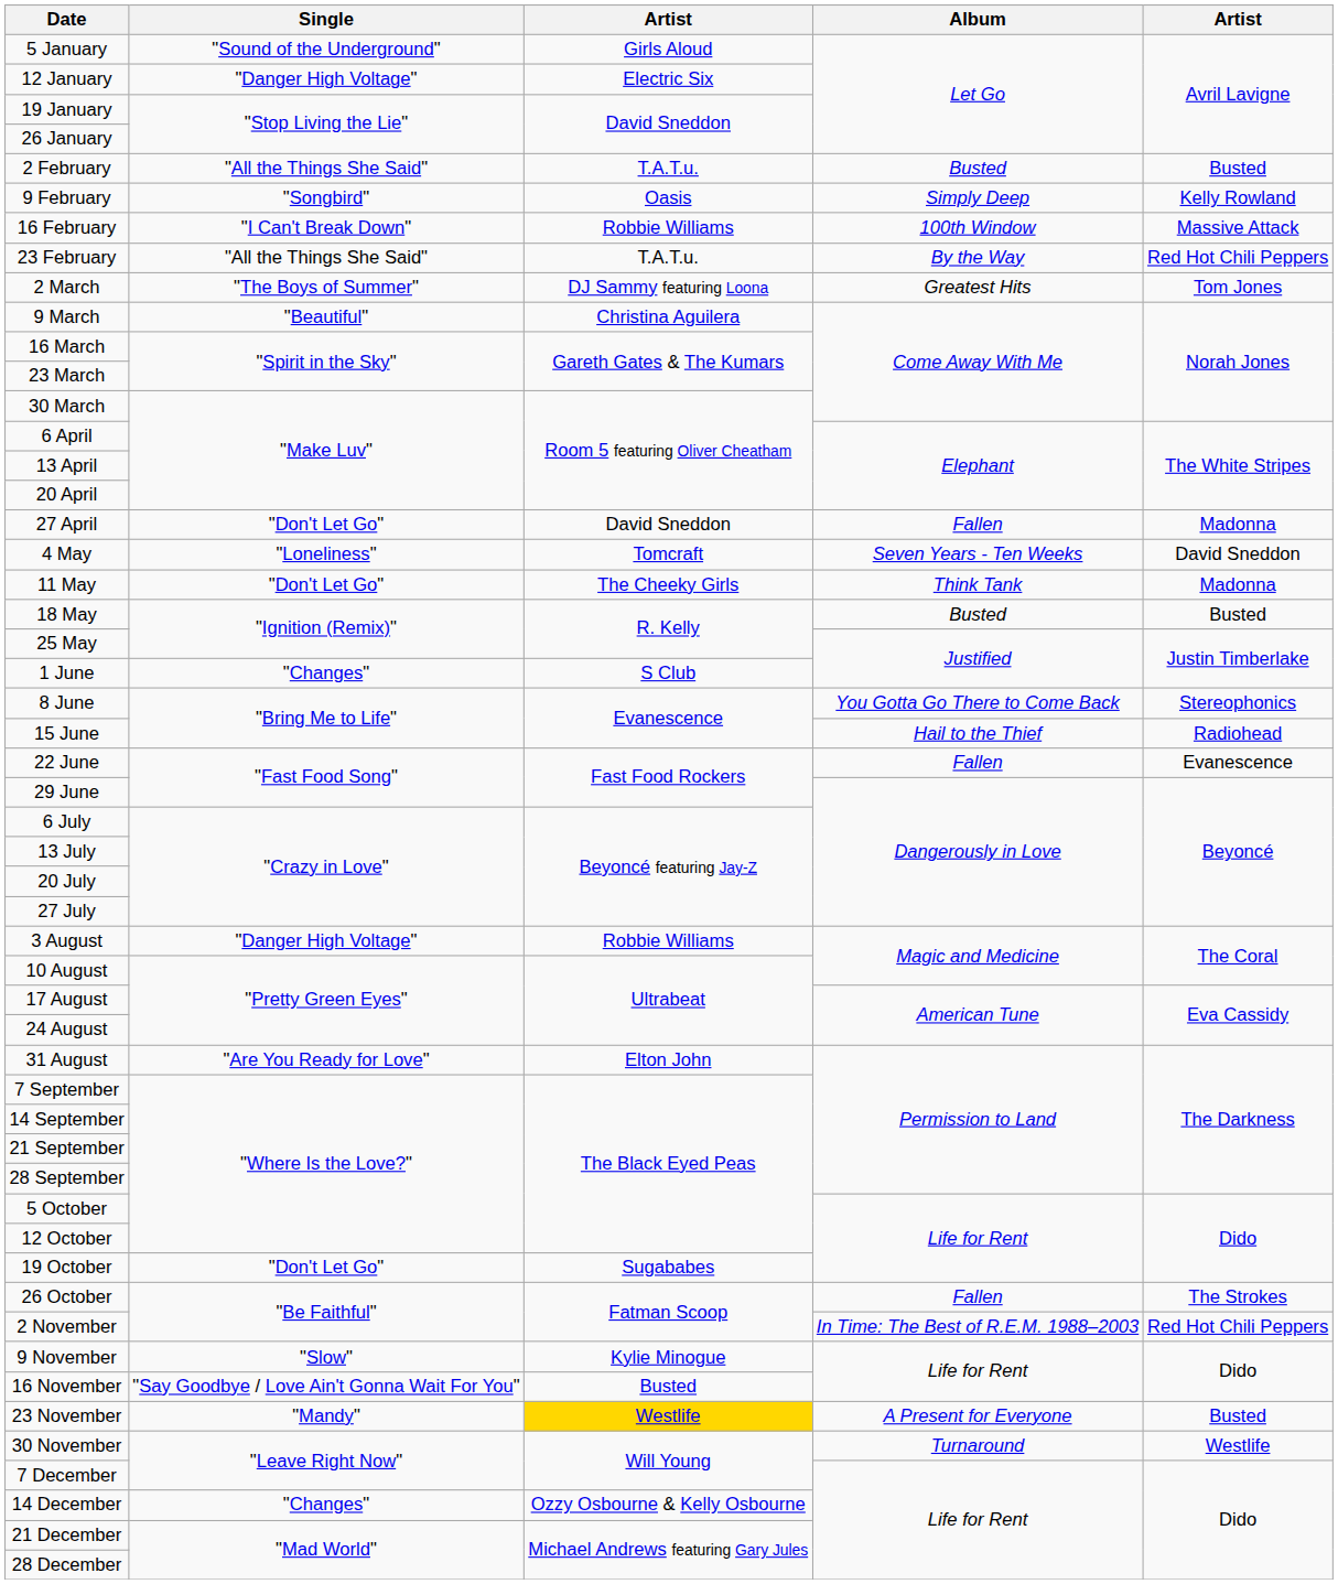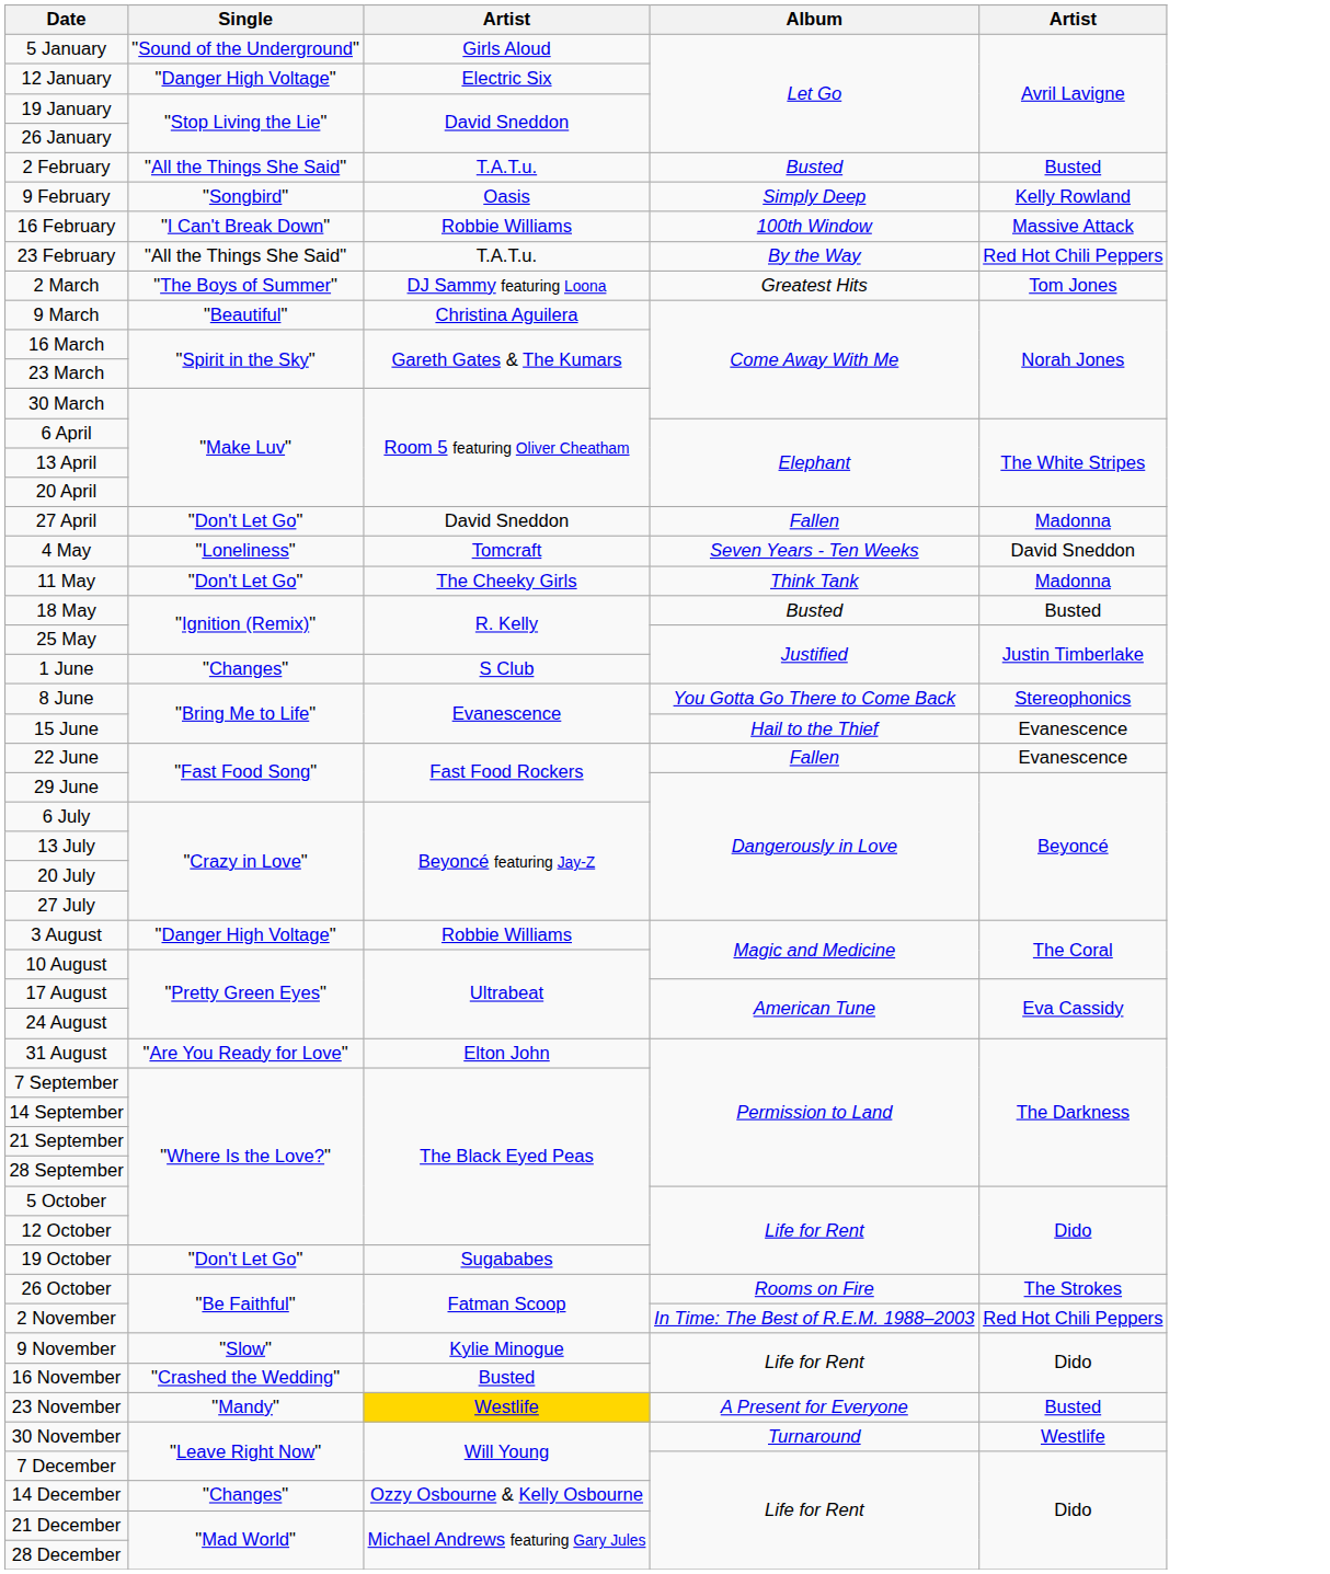 <table class="wikitable" style="font-size:97%; text-align:center;">
 <tr>
 <th>Date</th>
 <th>Single</th>
 <th>Artist</th>
 <th>Album</th>
 <th>Artist</th>
 </tr>
 <tr>
 <td>5 January</td>
 <td>"<a href='#'>Sound of the Underground</a>"</td>
 <td><a href='#'>Girls Aloud</a></td>
 <td rowspan="4"><em><a href='#'>Let Go</a></em></td>
 <td rowspan="4"><a href='#'>Avril Lavigne</a></td>
 </tr>
 <tr>
 <td>12 January</td>
 <td>"<a href='#'>Danger High Voltage</a>"</td>
 <td><a href='#'>Electric Six</a></td>
 </tr>
 <tr>
 <td>19 January</td>
 <td rowspan="2">"<a href='#'>Stop Living the Lie</a>"</td>
 <td rowspan="2"><a href='#'>David Sneddon</a></td>
 </tr>
 <tr>
 <td>26 January</td>
 </tr>
 <tr>
 <td>2 February</td>
 <td>"<a href='#'>All the Things She Said</a>"</td>
 <td><a href='#'>T.A.T.u.</a></td>
 <td><em><a href='#'>Busted</a></em></td>
 <td><a href='#'>Busted</a></td>
 </tr>
 <tr>
 <td>9 February</td>
 <td>"<a href='#'>Songbird</a>"</td>
 <td><a href='#'>Oasis</a></td>
 <td><em><a href='#'>Simply Deep</a></em></td>
 <td><a href='#'>Kelly Rowland</a></td>
 </tr>
 <tr>
 <td>16 February</td>
 <td>"<a href='#'>I Can't Break Down</a>"</td>
 <td><a href='#'>Robbie Williams</a></td>
 <td><em><a href='#'>100th Window</a></em></td>
 <td><a href='#'>Massive Attack</a></td>
 </tr>
 <tr>
 <td>23 February</td>
 <td>"All the Things She Said"</td>
 <td>T.A.T.u.</td>
 <td><em><a href='#'>By the Way</a></em></td>
 <td><a href='#'>Red Hot Chili Peppers</a></td>
 </tr>
 <tr>
 <td>2 March</td>
 <td>"<a href='#'>The Boys of Summer</a>"</td>
 <td><a href='#'>DJ Sammy</a> <small>featuring <a href='#'>Loona</a></small></td>
 <td><em>Greatest Hits</em></td>
 <td><a href='#'>Tom Jones</a></td>
 </tr>
 <tr>
 <td>9 March</td>
 <td>"<a href='#'>Beautiful</a>"</td>
 <td><a href='#'>Christina Aguilera</a></td>
 <td rowspan="4"><em><a href='#'>Come Away With Me</a></em></td>
 <td rowspan="4"><a href='#'>Norah Jones</a></td>
 </tr>
 <tr>
 <td>16 March</td>
 <td rowspan="2">"<a href='#'>Spirit in the Sky</a>"</td>
 <td rowspan="2"><a href='#'>Gareth Gates</a> & <a href='#'>The Kumars</a></td>
 </tr>
 <tr>
 <td>23 March</td>
 </tr>
 <tr>
 <td>30 March</td>
 <td rowspan="4">"<a href='#'>Make Luv</a>"</td>
 <td rowspan="4"><a href='#'>Room 5</a> <small>featuring <a href='#'>Oliver Cheatham</a></small></td>
 </tr>
 <tr>
 <td>6 April</td>
 <td rowspan="3"><em><a href='#'>Elephant</a></em></td>
 <td rowspan="3"><a href='#'>The White Stripes</a></td>
 </tr>
 <tr>
 <td>13 April</td>
 </tr>
 <tr>
 <td>20 April</td>
 </tr>
 <tr>
 <td>27 April</td>
 <td>"<a href='#'>Don't Let Go</a>"</td>
 <td>David Sneddon</td>
 <td><em><a href='#'>Fallen</a></em></td>
 <td><a href='#'>Madonna</a></td>
 </tr>
 <tr>
 <td>4 May</td>
 <td>"<a href='#'>Loneliness</a>"</td>
 <td><a href='#'>Tomcraft</a></td>
 <td><em><a href='#'>Seven Years - Ten Weeks</a></em></td>
 <td>David Sneddon</td>
 </tr>
 <tr>
 <td>11 May</td>
 <td>"<a href='#'>Don't Let Go</a>"</td>
 <td><a href='#'>The Cheeky Girls</a></td>
 <td><em><a href='#'>Think Tank</a></em></td>
 <td><a href='#'>Madonna</a></td>
 </tr>
 <tr>
 <td>18 May</td>
 <td rowspan="2">"<a href='#'>Ignition (Remix)</a>"</td>
 <td rowspan="2"><a href='#'>R. Kelly</a></td>
 <td><em>Busted</em></td>
 <td>Busted</td>
 </tr>
 <tr>
 <td>25 May</td>
 <td rowspan="2"><em><a href='#'>Justified</a></em></td>
 <td rowspan="2"><a href='#'>Justin Timberlake</a></td>
 </tr>
 <tr>
 <td>1 June</td>
 <td>"<a href='#'>Changes</a>"</td>
 <td><a href='#'>S Club</a></td>
 </tr>
 <tr>
 <td>8 June</td>
 <td rowspan="2">"<a href='#'>Bring Me to Life</a>"</td>
 <td rowspan="2"><a href='#'>Evanescence</a></td>
 <td><em><a href='#'>You Gotta Go There to Come Back</a></em></td>
 <td><a href='#'>Stereophonics</a></td>
 </tr>
 <tr>
 <td>15 June</td>
 <td><em><a href='#'>Hail to the Thief</a></em></td>
-<td><a href='#'>Radiohead</a></td>
+<td>Evanescence</td>
 </tr>
 <tr>
 <td>22 June</td>
 <td rowspan="2">"<a href='#'>Fast Food Song</a>"</td>
 <td rowspan="2"><a href='#'>Fast Food Rockers</a></td>
 <td><em><a href='#'>Fallen</a></em></td>
 <td>Evanescence</td>
 </tr>
 <tr>
 <td>29 June</td>
 <td rowspan="5"><em><a href='#'>Dangerously in Love</a></em></td>
 <td rowspan="5"><a href='#'>Beyoncé</a></td>
 </tr>
 <tr>
 <td>6 July</td>
 <td rowspan="4">"<a href='#'>Crazy in Love</a>"</td>
 <td rowspan="4"><a href='#'>Beyoncé</a> <small>featuring <a href='#'>Jay-Z</a></small></td>
 </tr>
 <tr>
 <td>13 July</td>
 </tr>
 <tr>
 <td>20 July</td>
 </tr>
 <tr>
 <td>27 July</td>
 </tr>
 <tr>
 <td>3 August</td>
 <td>"<a href='#'>Danger High Voltage</a>"</td>
 <td><a href='#'>Robbie Williams</a></td>
 <td rowspan="2"><em><a href='#'>Magic and Medicine</a></em></td>
 <td rowspan="2"><a href='#'>The Coral</a></td>
 </tr>
 <tr>
 <td>10 August</td>
 <td rowspan="3">"<a href='#'>Pretty Green Eyes</a>"</td>
 <td rowspan="3"><a href='#'>Ultrabeat</a></td>
 </tr>
 <tr>
 <td>17 August</td>
 <td rowspan="2"><em><a href='#'>American Tune</a></em></td>
 <td rowspan="2"><a href='#'>Eva Cassidy</a></td>
 </tr>
 <tr>
 <td>24 August</td>
 </tr>
 <tr>
 <td>31 August</td>
 <td>"<a href='#'>Are You Ready for Love</a>"</td>
 <td><a href='#'>Elton John</a></td>
 <td rowspan="5"><em><a href='#'>Permission to Land</a></em></td>
 <td rowspan="5"><a href='#'>The Darkness</a></td>
 </tr>
 <tr>
 <td>7 September</td>
 <td rowspan="6">"<a href='#'>Where Is the Love?</a>"</td>
 <td rowspan="6"><a href='#'>The Black Eyed Peas</a></td>
 </tr>
 <tr>
 <td>14 September</td>
 </tr>
 <tr>
 <td>21 September</td>
 </tr>
 <tr>
 <td>28 September</td>
 </tr>
 <tr>
 <td>5 October</td>
 <td rowspan="3"><em><a href='#'>Life for Rent</a></em></td>
 <td rowspan="3"><a href='#'>Dido</a></td>
 </tr>
 <tr>
 <td>12 October</td>
 </tr>
 <tr>
 <td>19 October</td>
 <td>"<a href='#'>Don't Let Go</a>"</td>
 <td><a href='#'>Sugababes</a></td>
 </tr>
 <tr>
 <td>26 October</td>
 <td rowspan="2">"<a href='#'>Be Faithful</a>"</td>
 <td rowspan="2"><a href='#'>Fatman Scoop</a></td>
-<td><em><a href='#'>Fallen</a></em></td>
+<td><em><a href='#'>Rooms on Fire</a></em></td>
 <td><a href='#'>The Strokes</a></td>
 </tr>
 <tr>
 <td>2 November</td>
 <td><em><a href='#'>In Time: The Best of R.E.M. 1988–2003</a></em></td>
 <td><a href='#'>Red Hot Chili Peppers</a></td>
 </tr>
 <tr>
 <td>9 November</td>
 <td>"<a href='#'>Slow</a>"</td>
 <td><a href='#'>Kylie Minogue</a></td>
 <td rowspan="2"><em>Life for Rent</em></td>
 <td rowspan="2">Dido</td>
 </tr>
 <tr>
 <td>16 November</td>
-<td>"<a href='#'>Say Goodbye</a> / <a href='#'>Love Ain't Gonna Wait For You</a>"</td>
+<td>"<a href='#'>Crashed the Wedding</a>"</td>
 <td><a href='#'>Busted</a></td>
 </tr>
 <tr>
 <td>23 November</td>
 <td>"<a href='#'>Mandy</a>"</td>
 <td style="background: gold;"><a href='#'>Westlife</a></td>
 <td><em><a href='#'>A Present for Everyone</a></em></td>
 <td><a href='#'>Busted</a></td>
 </tr>
 <tr>
 <td>30 November</td>
 <td rowspan="2">"<a href='#'>Leave Right Now</a>"</td>
 <td rowspan="2"><a href='#'>Will Young</a></td>
 <td><em><a href='#'>Turnaround</a></em></td>
 <td><a href='#'>Westlife</a></td>
 </tr>
 <tr>
 <td>7 December</td>
 <td rowspan="4"><em>Life for Rent</em></td>
 <td rowspan="4">Dido</td>
 </tr>
 <tr>
 <td>14 December</td>
 <td>"<a href='#'>Changes</a>"</td>
 <td><a href='#'>Ozzy Osbourne</a> & <a href='#'>Kelly Osbourne</a></td>
 </tr>
 <tr>
 <td>21 December</td>
 <td rowspan="2">"<a href='#'>Mad World</a>"</td>
 <td rowspan="2"><a href='#'>Michael Andrews</a> <small>featuring <a href='#'>Gary Jules</a></small></td>
 </tr>
 <tr>
 <td>28 December</td>
 </tr>
 </table>
